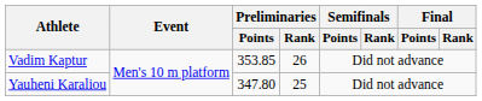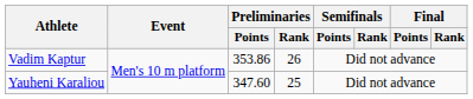 <table class=wikitable style="font-size:90%">
 <tr>
 <th rowspan="2">Athlete</th>
 <th rowspan="2">Event</th>
 <th colspan="2">Preliminaries</th>
 <th colspan="2">Semifinals</th>
 <th colspan="2">Final</th>
 </tr>
 <tr style="font-size:95%">
 <th>Points</th>
 <th>Rank</th>
 <th>Points</th>
 <th>Rank</th>
 <th>Points</th>
 <th>Rank</th>
 </tr>
 <tr align=center>
 <td align=left><a href='#'>Vadim Kaptur</a></td>
 <td align=left rowspan=2><a href='#'>Men's 10 m platform</a></td>
-<td>353.85</td>
+<td>353.86</td>
 <td>26</td>
 <td colspan=4>Did not advance</td>
 </tr>
 <tr align=center>
 <td align=left><a href='#'>Yauheni Karaliou</a></td>
-<td>347.80</td>
+<td>347.60</td>
 <td>25</td>
 <td colspan=4>Did not advance</td>
 </tr>
 </table>
